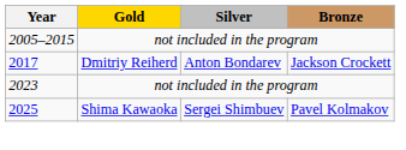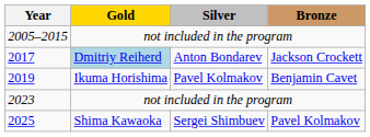 <table class="wikitable">
 <tr>
 <th>Year</th>
 <td align=center bgcolor=gold><strong>Gold</strong></td>
 <td align=center bgcolor=silver><strong>Silver</strong></td>
 <td align=center bgcolor=cc9966><strong>Bronze</strong></td>
 </tr>
 <tr>
 <td><em>2005–2015</em></td>
 <td colspan=3 align=center><em>not included in the program</em></td>
 </tr>
 <tr>
 <td><a href='#'>2017</a></td>
-<td> <a href='#'>Dmitriy Reiherd</a></td>
+<td style="background: lightblue;"> <a href='#'>Dmitriy Reiherd</a></td>
 <td> <a href='#'>Anton Bondarev</a></td>
 <td> <a href='#'>Jackson Crockett</a></td>
+</tr>
+<tr>
+<td><a href='#'>2019</a></td>
+<td> <a href='#'>Ikuma Horishima</a></td>
+<td> <a href='#'>Pavel Kolmakov</a></td>
+<td> <a href='#'>Benjamin Cavet</a></td>
 </tr>
 <tr>
 <td><em>2023</em></td>
 <td colspan=3 align=center><em>not included in the program</em></td>
 </tr>
 <tr>
 <td><a href='#'>2025</a></td>
 <td> <a href='#'>Shima Kawaoka</a></td>
 <td> <a href='#'>Sergei Shimbuev</a></td>
 <td> <a href='#'>Pavel Kolmakov</a></td>
 </tr>
 </table>
